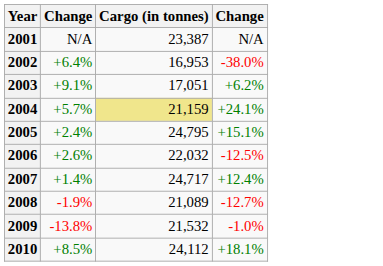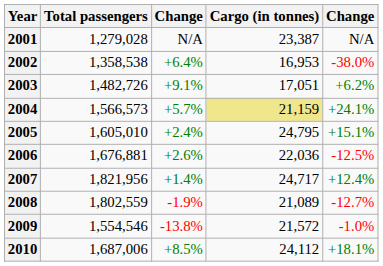 <table class="wikitable" style="text-align: right;">
 <tr>
 <th>Year</th>
+<th>Total passengers</th>
 <th>Change</th>
 <th>Cargo (in tonnes)</th>
 <th>Change</th>
 </tr>
 <tr>
 <th>2001</th>
+<td>1,279,028</td>
 <td>N/A</td>
 <td>23,387</td>
 <td>N/A</td>
 </tr>
 <tr>
 <th>2002</th>
+<td>1,358,538</td>
 <td style="color:green">+6.4% </td>
 <td>16,953</td>
 <td style="color:red">-38.0% </td>
 </tr>
 <tr>
 <th>2003</th>
+<td>1,482,726</td>
 <td style="color:green">+9.1% </td>
 <td>17,051</td>
 <td style="color:green">+6.2% </td>
 </tr>
 <tr>
 <th>2004</th>
+<td>1,566,573</td>
 <td style="color:green">+5.7% </td>
 <td style="background: khaki;">21,159</td>
 <td style="color:green">+24.1% </td>
 </tr>
 <tr>
 <th>2005</th>
+<td>1,605,010</td>
 <td style="color:green">+2.4% </td>
 <td>24,795</td>
 <td style="color:green">+15.1% </td>
 </tr>
 <tr>
 <th>2006</th>
+<td>1,676,881</td>
 <td style="color:green">+2.6% </td>
-<td>22,032</td>
+<td>22,036</td>
 <td style="color:red">-12.5% </td>
 </tr>
 <tr>
 <th>2007</th>
+<td>1,821,956</td>
 <td style="color:green">+1.4% </td>
 <td>24,717</td>
 <td style="color:green">+12.4% </td>
 </tr>
 <tr>
 <th>2008</th>
+<td>1,802,559</td>
 <td style="color:red">-1.9% </td>
 <td>21,089</td>
 <td style="color:red">-12.7% </td>
 </tr>
 <tr>
 <th>2009</th>
+<td>1,554,546</td>
 <td style="color:red">-13.8% </td>
-<td>21,532</td>
+<td>21,572</td>
 <td style="color:red">-1.0% </td>
 </tr>
 <tr>
 <th>2010</th>
+<td>1,687,006</td>
 <td style="color:green">+8.5% </td>
 <td>24,112</td>
 <td style="color:green">+18.1% </td>
 </tr>
 </table>
